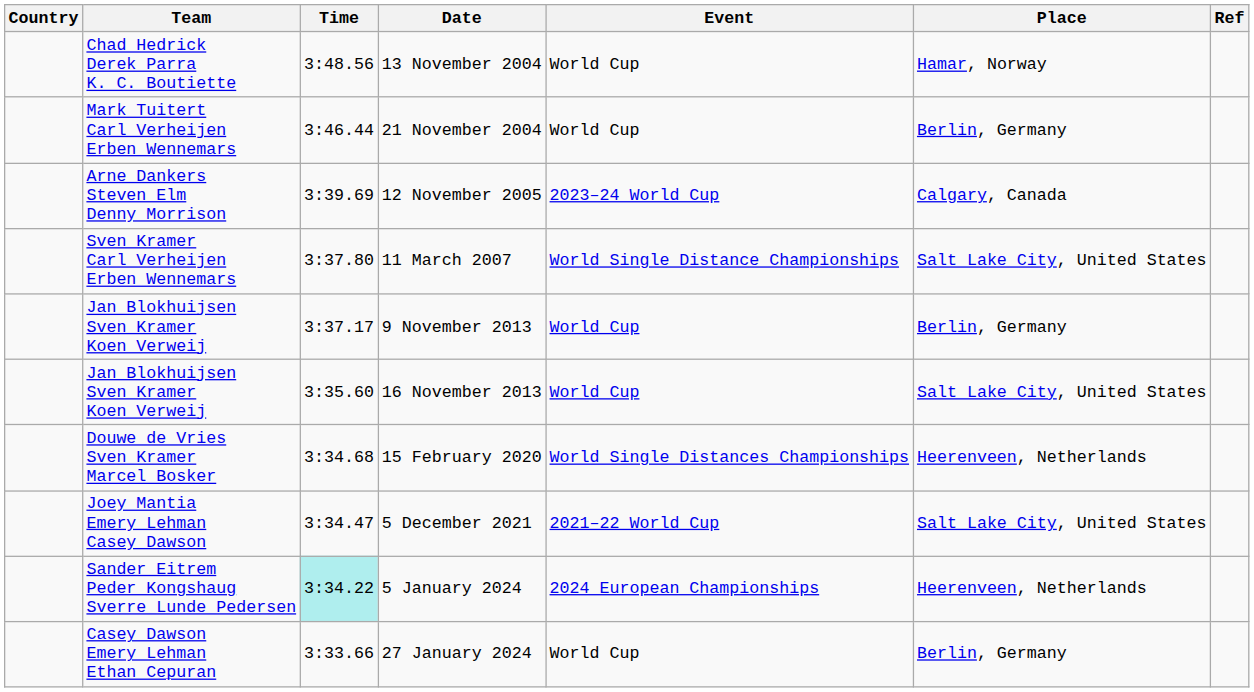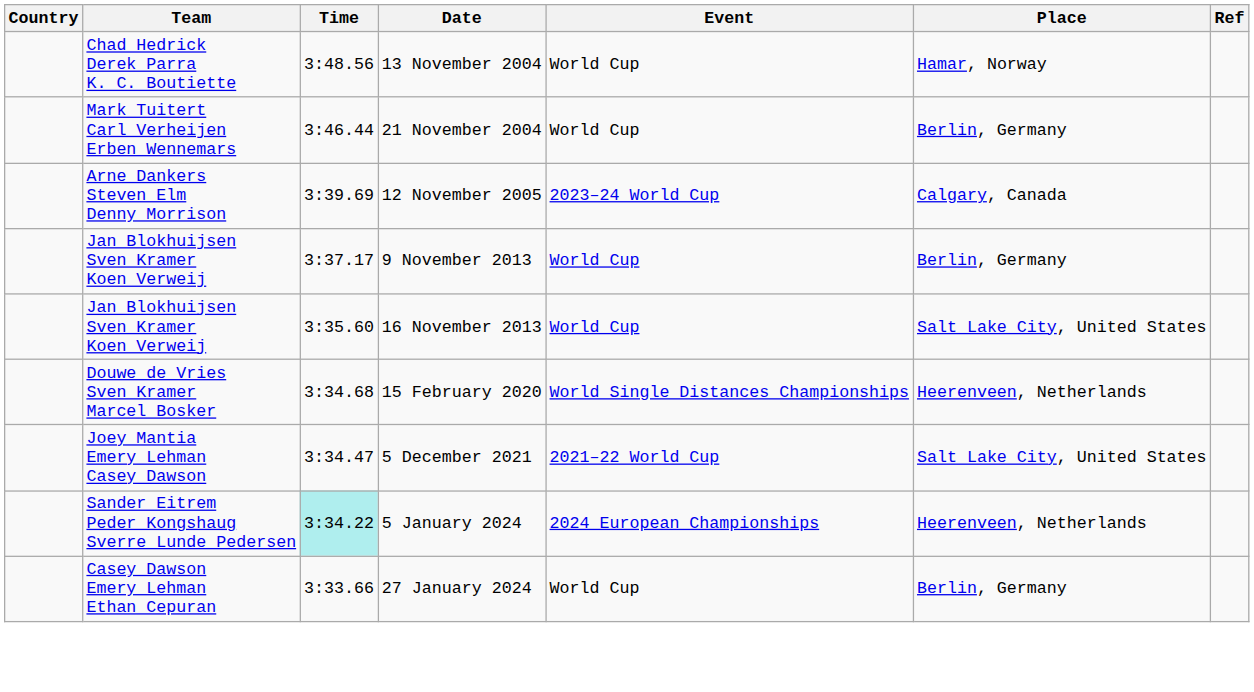 <table class="wikitable">
 <tr align="left">
 <th>Country</th>
 <th>Team</th>
 <th>Time</th>
 <th>Date</th>
 <th>Event</th>
 <th>Place</th>
 <th>Ref</th>
 </tr>
 <tr>
 <td></td>
 <td><a href='#'>Chad Hedrick</a><br><a href='#'>Derek Parra</a><br><a href='#'>K. C. Boutiette</a></td>
 <td>3:48.56</td>
 <td>13 November 2004</td>
 <td>World Cup</td>
 <td> <a href='#'>Hamar</a>, Norway</td>
 <td></td>
 </tr>
 <tr>
 <td></td>
 <td><a href='#'>Mark Tuitert</a><br><a href='#'>Carl Verheijen</a><br><a href='#'>Erben Wennemars</a></td>
 <td>3:46.44</td>
 <td>21 November 2004</td>
 <td>World Cup</td>
 <td> <a href='#'>Berlin</a>, Germany</td>
 <td></td>
 </tr>
 <tr>
 <td></td>
 <td><a href='#'>Arne Dankers</a><br><a href='#'>Steven Elm</a><br><a href='#'>Denny Morrison</a></td>
 <td>3:39.69</td>
 <td>12 November 2005</td>
 <td><a href='#'>2023–24 World Cup</a></td>
 <td> <a href='#'>Calgary</a>, Canada</td>
-<td></td>
-</tr>
-<tr>
-<td></td>
-<td><a href='#'>Sven Kramer</a><br><a href='#'>Carl Verheijen</a><br><a href='#'>Erben Wennemars</a></td>
-<td>3:37.80</td>
-<td>11 March 2007</td>
-<td><a href='#'>World Single Distance Championships</a></td>
-<td> <a href='#'>Salt Lake City</a>, United States</td>
 <td></td>
 </tr>
 <tr>
 <td></td>
 <td><a href='#'>Jan Blokhuijsen</a><br><a href='#'>Sven Kramer</a><br><a href='#'>Koen Verweij</a></td>
 <td>3:37.17</td>
 <td>9 November 2013</td>
 <td><a href='#'>World Cup</a></td>
 <td> <a href='#'>Berlin</a>, Germany</td>
 <td></td>
 </tr>
 <tr>
 <td></td>
 <td><a href='#'>Jan Blokhuijsen</a><br><a href='#'>Sven Kramer</a><br><a href='#'>Koen Verweij</a></td>
 <td>3:35.60</td>
 <td>16 November 2013</td>
 <td><a href='#'>World Cup</a></td>
 <td> <a href='#'>Salt Lake City</a>, United States</td>
 <td></td>
 </tr>
 <tr>
 <td></td>
 <td><a href='#'>Douwe de Vries</a><br><a href='#'>Sven Kramer</a><br><a href='#'>Marcel Bosker</a></td>
 <td>3:34.68</td>
 <td>15 February 2020</td>
 <td><a href='#'>World Single Distances Championships</a></td>
 <td> <a href='#'>Heerenveen</a>, Netherlands</td>
 <td></td>
 </tr>
 <tr>
 <td></td>
 <td><a href='#'>Joey Mantia</a><br><a href='#'>Emery Lehman</a><br><a href='#'>Casey Dawson</a></td>
 <td>3:34.47</td>
 <td>5 December 2021</td>
 <td><a href='#'>2021–22 World Cup</a></td>
 <td> <a href='#'>Salt Lake City</a>, United States</td>
 <td></td>
 </tr>
 <tr>
 <td></td>
 <td><a href='#'>Sander Eitrem</a><br><a href='#'>Peder Kongshaug</a><br><a href='#'>Sverre Lunde Pedersen</a></td>
 <td style="background: paleturquoise;">3:34.22</td>
 <td>5 January 2024</td>
 <td><a href='#'>2024 European Championships</a></td>
 <td> <a href='#'>Heerenveen</a>, Netherlands</td>
 <td></td>
 </tr>
 <tr>
 <td></td>
 <td><a href='#'>Casey Dawson</a><br><a href='#'>Emery Lehman</a><br><a href='#'>Ethan Cepuran</a></td>
 <td>3:33.66</td>
 <td>27 January 2024</td>
 <td>World Cup</td>
 <td> <a href='#'>Berlin</a>, Germany</td>
 <td></td>
 </tr>
 </table>
